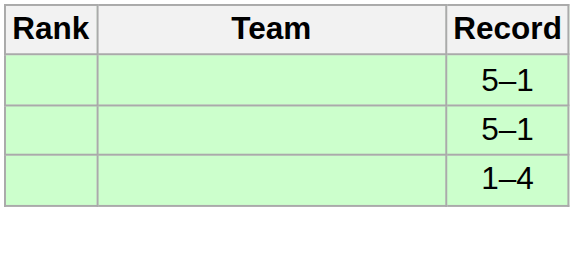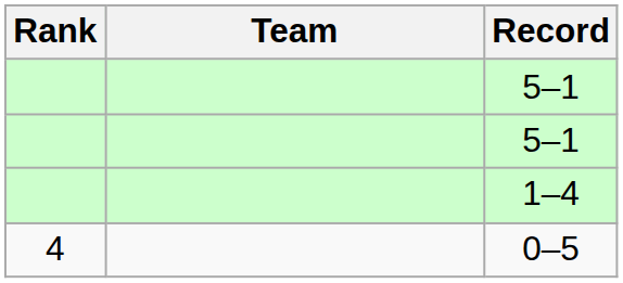 <table class=wikitable style="text-align:center;">
 <tr bgcolor=#ccffcc>
 <th>Rank</th>
 <th width=170>Team</th>
 <th>Record</th>
 </tr>
 <tr bgcolor=#ccffcc>
 <td></td>
 <td align=left></td>
 <td>5–1</td>
 </tr>
 <tr bgcolor=#ccffcc>
 <td></td>
 <td align=left></td>
 <td>5–1</td>
 </tr>
 <tr bgcolor=#ccffcc>
 <td></td>
 <td align=left></td>
 <td>1–4</td>
 </tr>
+<tr>
+<td>4</td>
+<td align=left></td>
+<td>0–5</td>
+</tr>
 </table>
